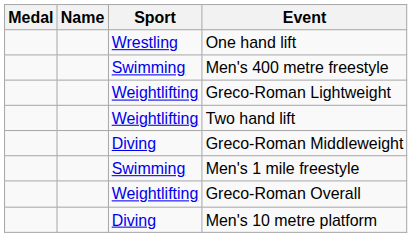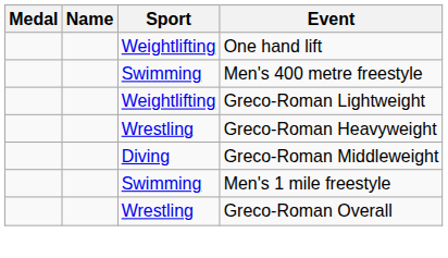 <table class="wikitable sortable" style="font-size:95%">
 <tr>
 <th>Medal</th>
 <th>Name</th>
 <th>Sport</th>
 <th>Event</th>
 </tr>
 <tr>
 <td></td>
 <td></td>
-<td><a href='#'>Wrestling</a></td>
+<td><a href='#'>Weightlifting</a></td>
 <td>One hand lift</td>
 </tr>
 <tr>
 <td></td>
 <td></td>
 <td><a href='#'>Swimming</a></td>
 <td>Men's 400 metre freestyle</td>
 </tr>
 <tr>
 <td></td>
 <td></td>
 <td><a href='#'>Weightlifting</a></td>
 <td>Greco-Roman Lightweight</td>
 </tr>
 <tr>
 <td></td>
 <td></td>
-<td><a href='#'>Weightlifting</a></td>
-<td>Two hand lift</td>
+<td><a href='#'>Wrestling</a></td>
+<td>Greco-Roman Heavyweight</td>
 </tr>
 <tr>
 <td></td>
 <td></td>
 <td><a href='#'>Diving</a></td>
 <td>Greco-Roman Middleweight</td>
 </tr>
 <tr>
 <td></td>
 <td></td>
 <td><a href='#'>Swimming</a></td>
 <td>Men's 1 mile freestyle</td>
 </tr>
 <tr>
 <td></td>
 <td></td>
-<td><a href='#'>Weightlifting</a></td>
+<td><a href='#'>Wrestling</a></td>
 <td>Greco-Roman Overall</td>
 </tr>
-<tr>
-<td></td>
-<td></td>
-<td><a href='#'>Diving</a></td>
-<td>Men's 10 metre platform</td>
-</tr>
 </table>
